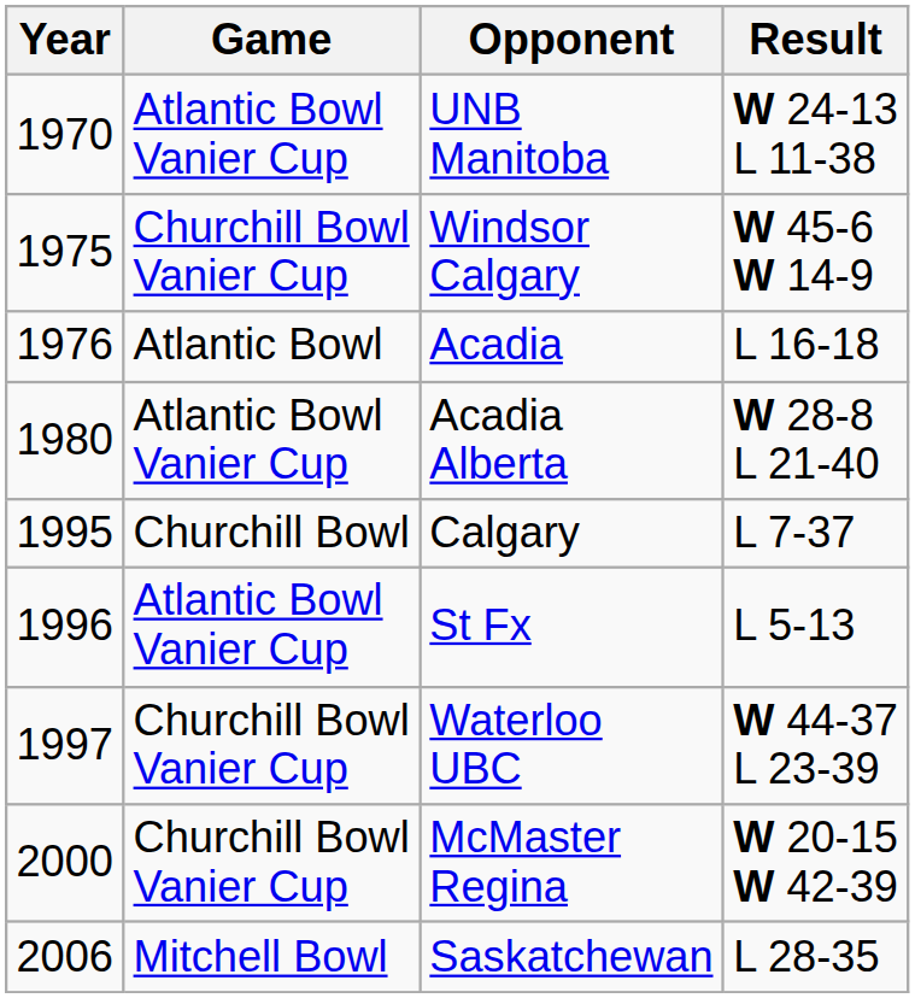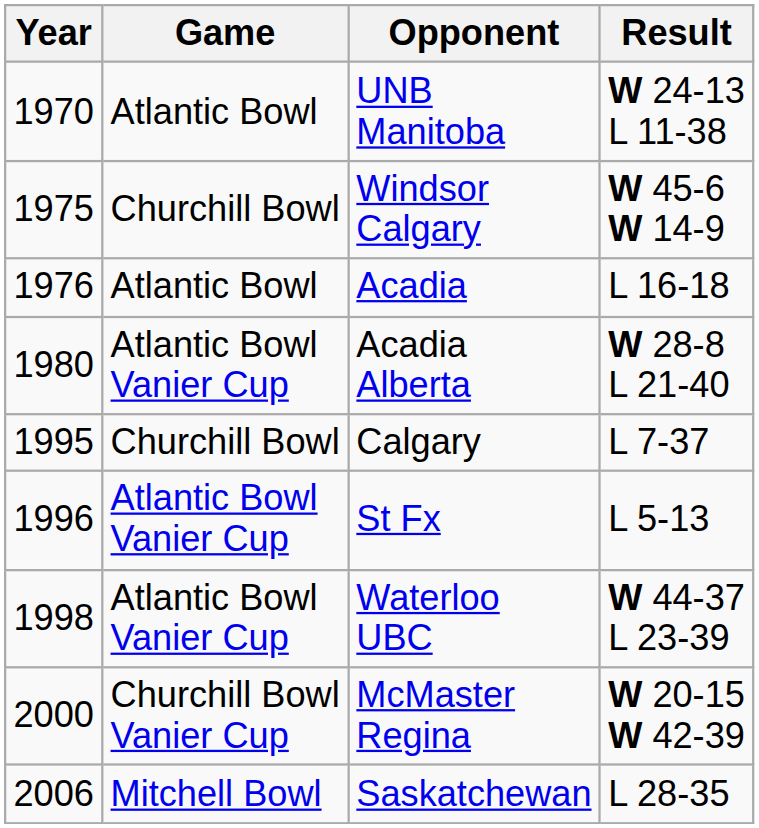 <table class="wikitable">
 <tr>
 <th>Year</th>
 <th>Game</th>
 <th>Opponent</th>
 <th>Result</th>
 </tr>
 <tr>
 <td>1970</td>
-<td><a href='#'>Atlantic Bowl</a><br><a href='#'>Vanier Cup</a></td>
+<td>Atlantic Bowl</td>
 <td><a href='#'>UNB</a><br><a href='#'>Manitoba</a></td>
 <td><strong>W</strong> 24-13<br>L 11-38</td>
 </tr>
 <tr>
 <td>1975</td>
-<td><a href='#'>Churchill Bowl</a><br><a href='#'>Vanier Cup</a></td>
+<td>Churchill Bowl</td>
 <td><a href='#'>Windsor</a><br><a href='#'>Calgary</a></td>
 <td><strong>W</strong> 45-6<br><strong>W</strong> 14-9</td>
 </tr>
 <tr>
 <td>1976</td>
 <td>Atlantic Bowl</td>
 <td><a href='#'>Acadia</a></td>
 <td>L 16-18</td>
 </tr>
 <tr>
 <td>1980</td>
 <td>Atlantic Bowl<br><a href='#'>Vanier Cup</a></td>
 <td>Acadia<br><a href='#'>Alberta</a></td>
 <td><strong>W</strong> 28-8<br>L 21-40</td>
 </tr>
 <tr>
 <td>1995</td>
 <td>Churchill Bowl</td>
 <td>Calgary</td>
 <td>L 7-37</td>
 </tr>
 <tr>
 <td>1996</td>
 <td><a href='#'>Atlantic Bowl</a><br><a href='#'>Vanier Cup</a></td>
 <td><a href='#'>St Fx</a></td>
 <td>L 5-13</td>
 </tr>
 <tr>
-<td>1997</td>
-<td>Churchill Bowl<br><a href='#'>Vanier Cup</a></td>
+<td>1998</td>
+<td>Atlantic Bowl<br><a href='#'>Vanier Cup</a></td>
 <td><a href='#'>Waterloo</a><br><a href='#'>UBC</a></td>
 <td><strong>W</strong> 44-37<br>L 23-39</td>
 </tr>
 <tr>
 <td>2000</td>
 <td>Churchill Bowl<br><a href='#'>Vanier Cup</a></td>
 <td><a href='#'>McMaster</a><br><a href='#'>Regina</a></td>
 <td><strong>W</strong> 20-15<br><strong>W</strong> 42-39</td>
 </tr>
 <tr>
 <td>2006</td>
 <td><a href='#'>Mitchell Bowl</a></td>
 <td><a href='#'>Saskatchewan</a></td>
 <td>L 28-35</td>
 </tr>
 </table>
